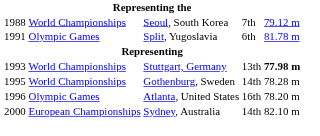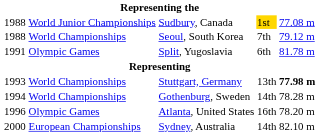 <table>
 <tr>
 <th colspan="5">Representing the </th>
+</tr>
+<tr>
+<td>1988</td>
+<td><a href='#'>World Junior Championships</a></td>
+<td><a href='#'>Sudbury</a>, Canada</td>
+<td bgcolor=gold>1st</td>
+<td><a href='#'>77.08 m</a></td>
 </tr>
 <tr>
 <td>1988</td>
 <td><a href='#'>World Championships</a></td>
 <td><a href='#'>Seoul</a>, South Korea</td>
 <td>7th</td>
 <td><a href='#'>79.12 m</a></td>
 </tr>
 <tr>
 <td>1991</td>
 <td><a href='#'>Olympic Games</a></td>
 <td><a href='#'>Split</a>, Yugoslavia</td>
 <td>6th</td>
 <td><a href='#'>81.78 m</a></td>
 </tr>
 <tr>
 <th colspan="5">Representing </th>
 </tr>
 <tr>
 <td>1993</td>
 <td><a href='#'>World Championships</a></td>
 <td><a href='#'>Stuttgart, Germany</a></td>
 <td>13th</td>
 <td><strong>77.98 m</strong></td>
 </tr>
 <tr>
-<td>1995</td>
+<td>1994</td>
 <td><a href='#'>World Championships</a></td>
 <td><a href='#'>Gothenburg</a>, Sweden</td>
 <td>14th</td>
 <td>78.28 m</td>
 </tr>
 <tr>
 <td>1996</td>
 <td><a href='#'>Olympic Games</a></td>
 <td><a href='#'>Atlanta</a>, United States</td>
 <td>16th</td>
 <td>78.20 m</td>
 </tr>
 <tr>
 <td>2000</td>
 <td><a href='#'>European Championships</a></td>
 <td><a href='#'>Sydney</a>, Australia</td>
 <td>14th</td>
 <td>82.10 m</td>
 </tr>
 </table>
